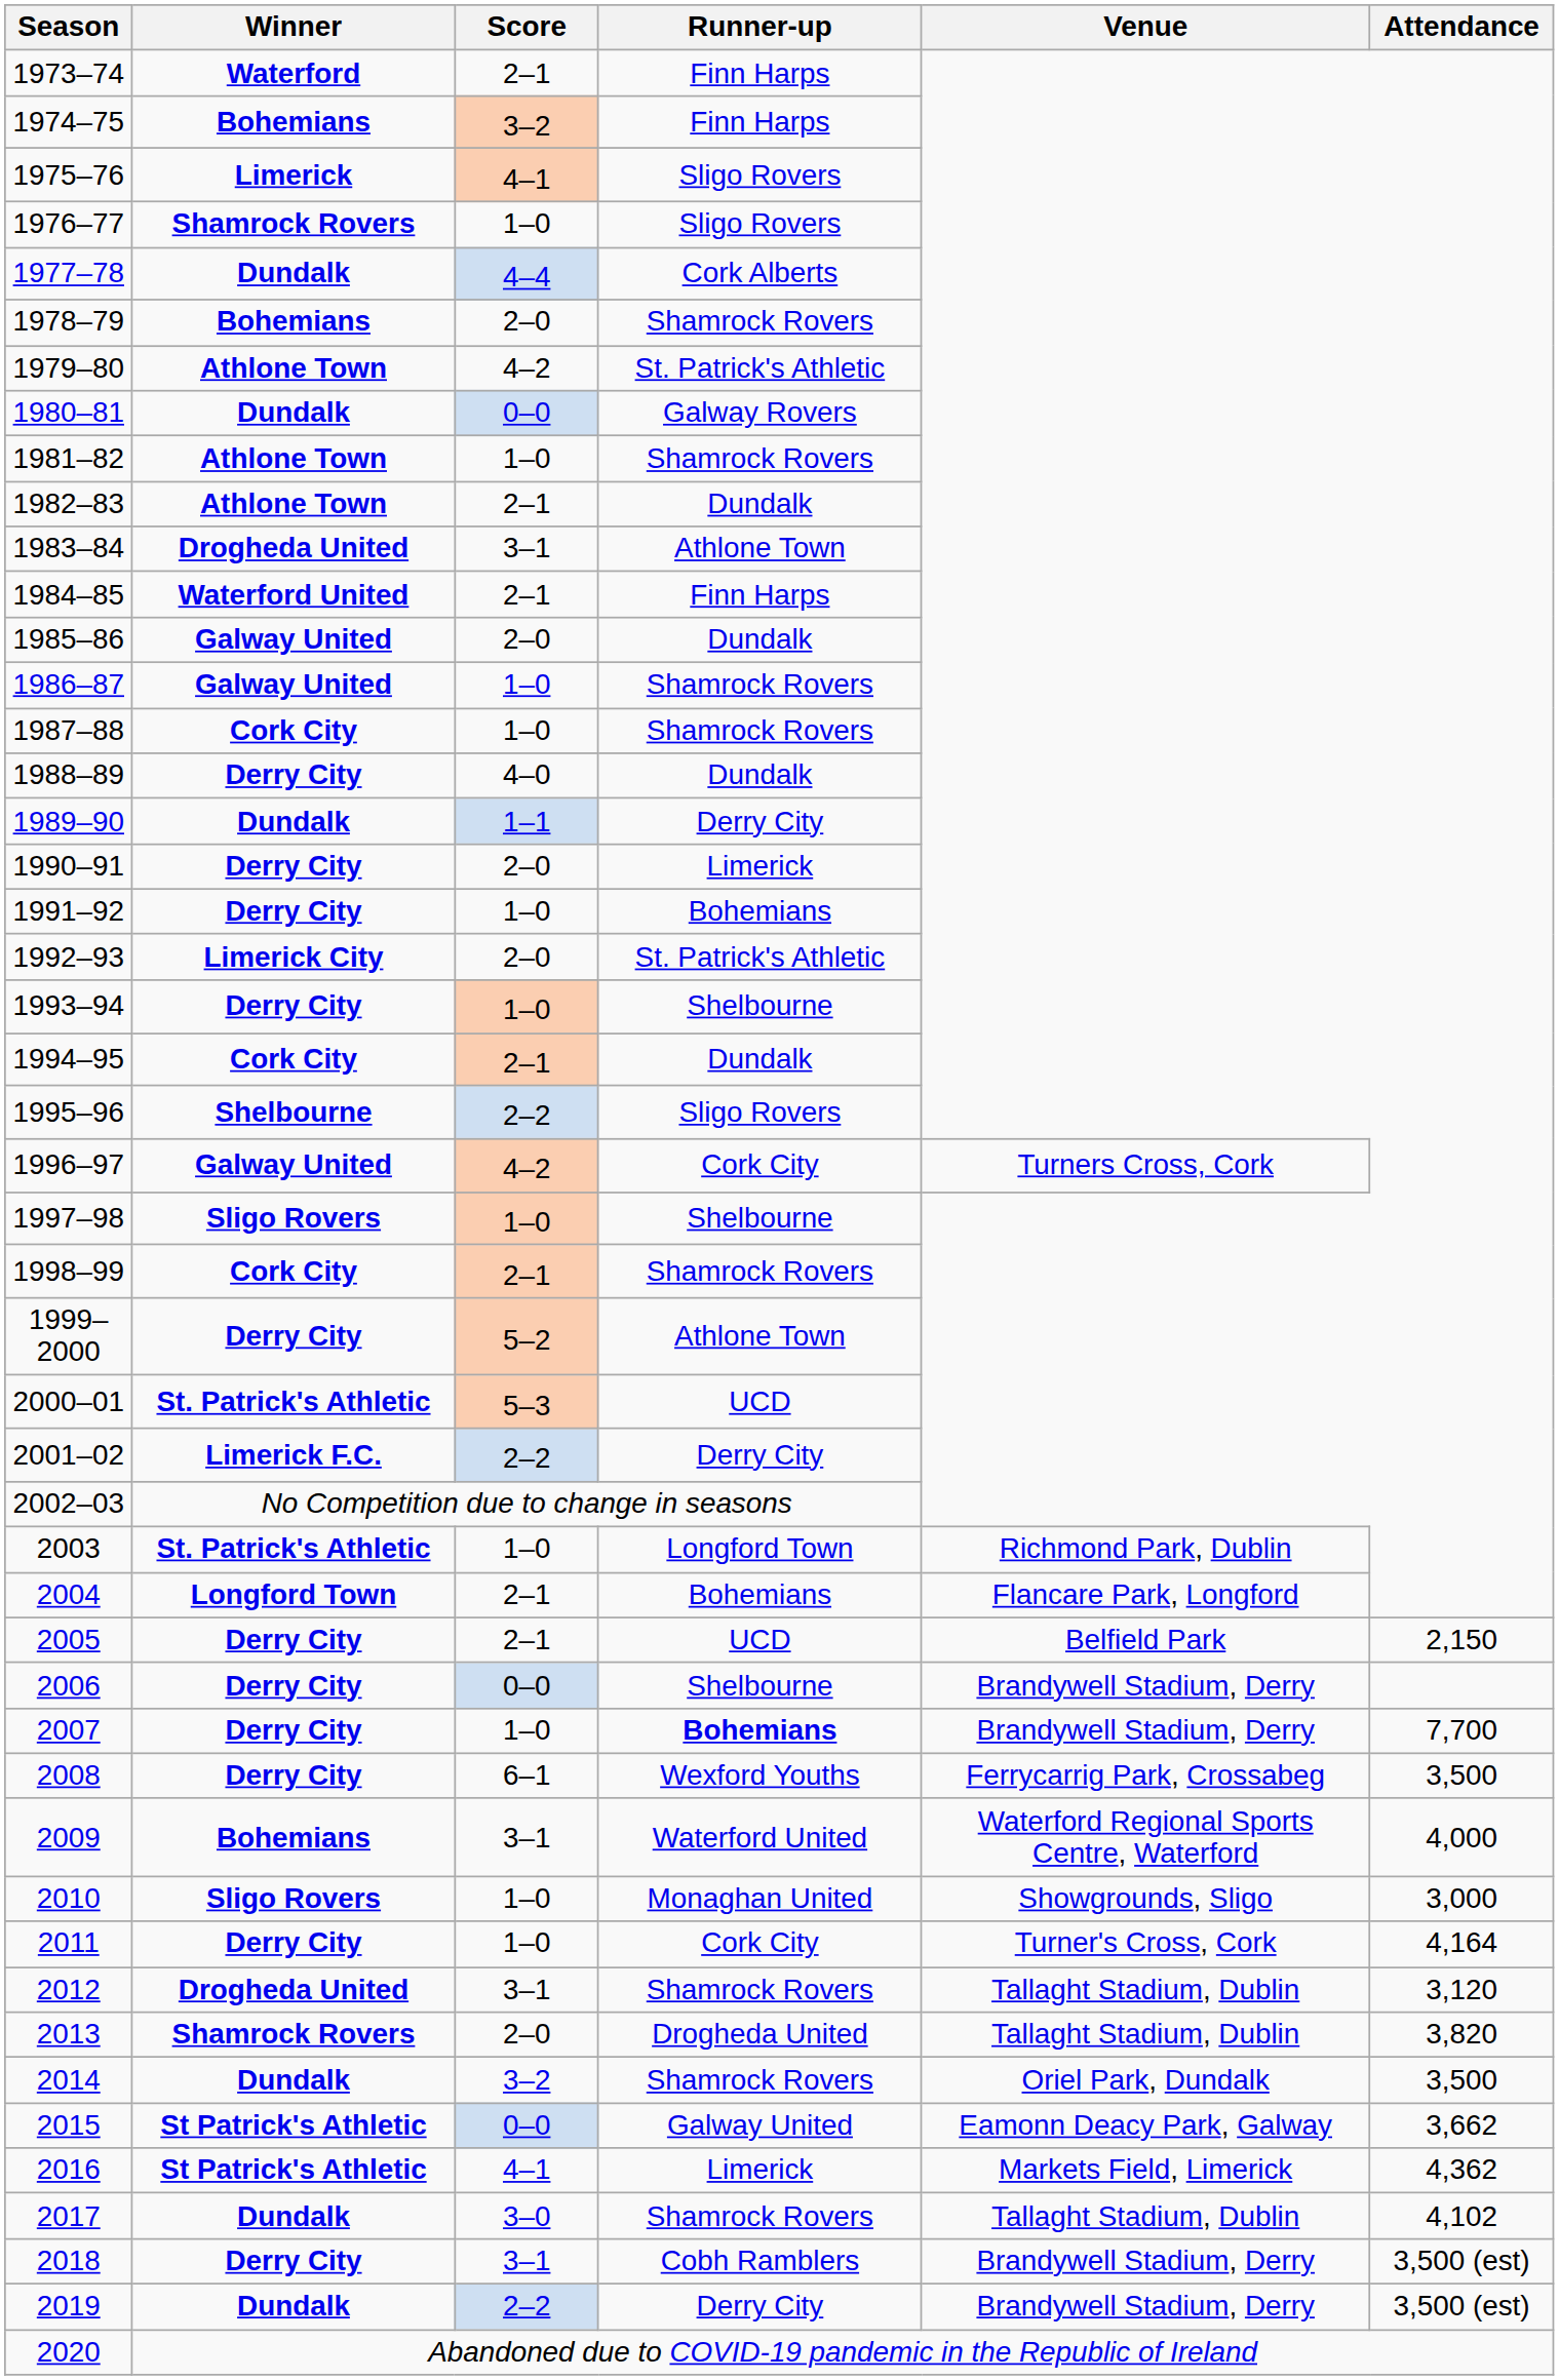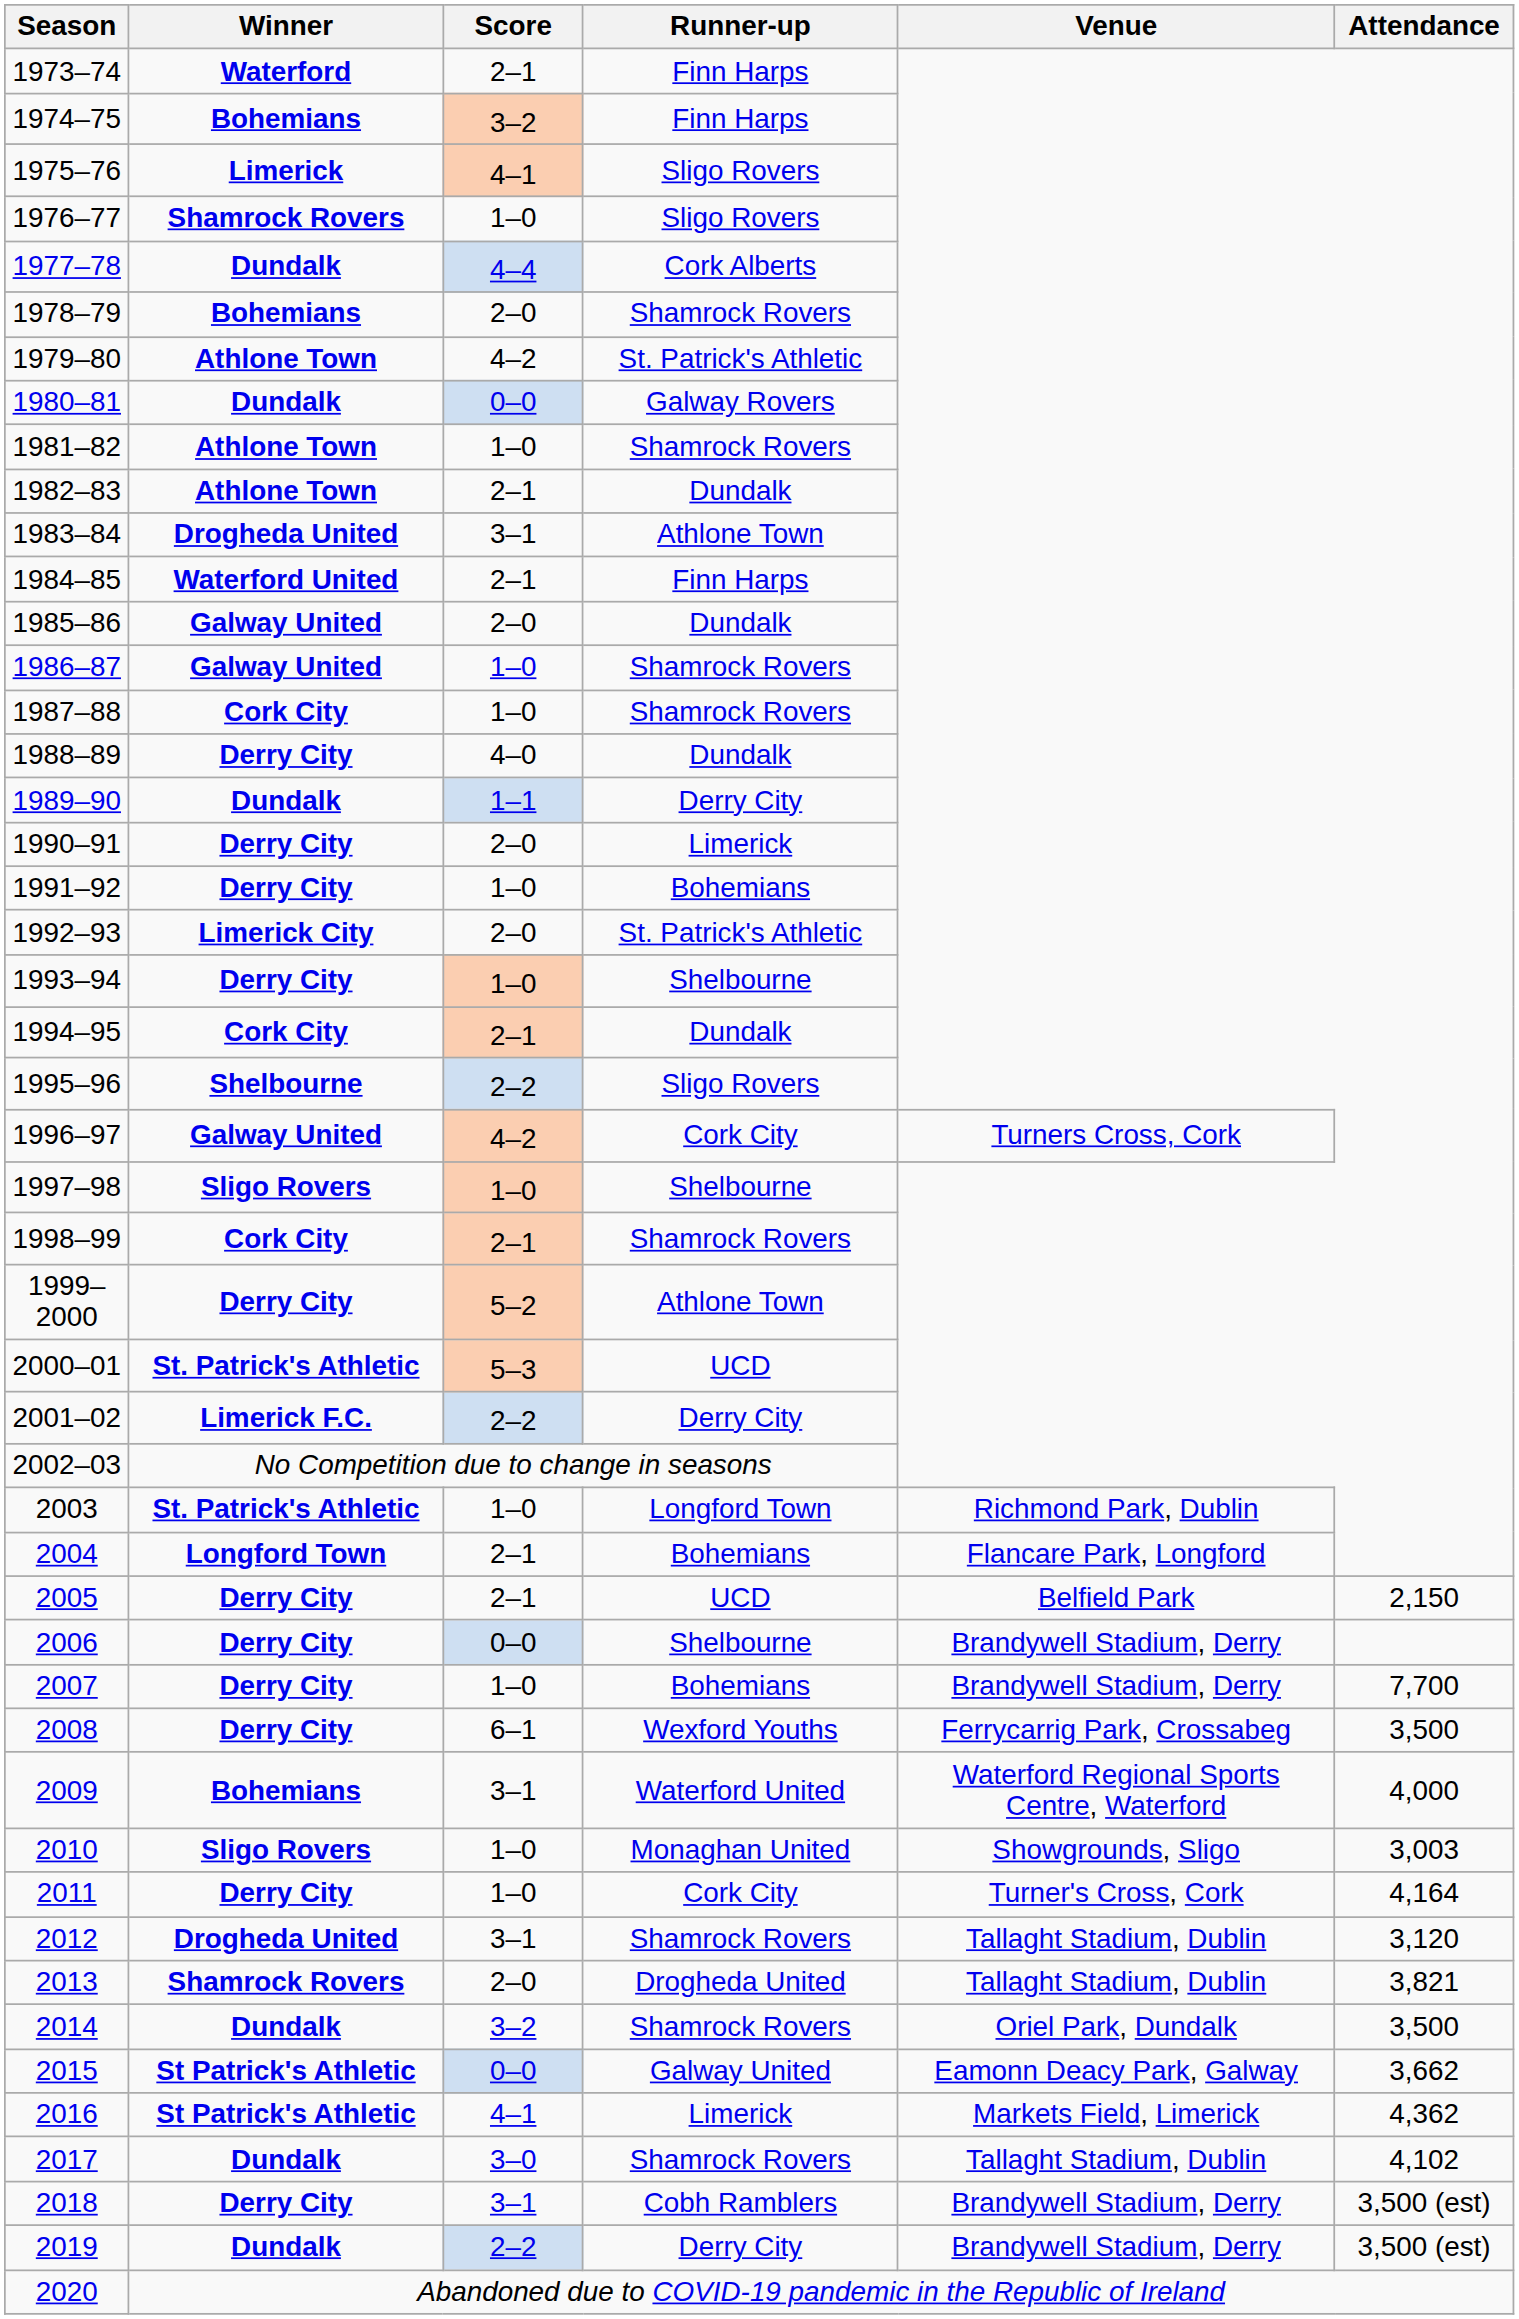 <table class="wikitable">
 <tr align=center style="background:#efefef;">
 <th width=5%>Season</th>
 <th width=18%>Winner</th>
 <th width=8%>Score</th>
 <th width=18%>Runner-up</th>
 <th width=25%>Venue</th>
 <th width=6%>Attendance</th>
 </tr>
 <tr align=center>
 <td>1973–74</td>
 <td><strong><a href='#'>Waterford</a></strong></td>
 <td>2–1</td>
 <td><a href='#'>Finn Harps</a></td>
 </tr>
 <tr align=center>
 <td>1974–75</td>
 <td><strong><a href='#'>Bohemians</a></strong></td>
 <td bgcolor="#FBCEB1" align=center>3–2 <sup></sup></td>
 <td><a href='#'>Finn Harps</a></td>
 </tr>
 <tr align=center>
 <td>1975–76</td>
 <td><strong><a href='#'>Limerick</a></strong></td>
 <td bgcolor="#FBCEB1" align=center>4–1 <sup></sup></td>
 <td><a href='#'>Sligo Rovers</a></td>
 </tr>
 <tr align=center>
 <td>1976–77</td>
 <td><strong><a href='#'>Shamrock Rovers</a></strong></td>
 <td>1–0</td>
 <td><a href='#'>Sligo Rovers</a></td>
 </tr>
 <tr align=center>
 <td><a href='#'>1977–78</a></td>
 <td><strong><a href='#'>Dundalk</a></strong></td>
 <td bgcolor="#CEDFF2" align=center><a href='#'>4–4</a> <sup></sup></td>
 <td><a href='#'>Cork Alberts</a></td>
 </tr>
 <tr align=center>
 <td>1978–79</td>
 <td><strong><a href='#'>Bohemians</a></strong></td>
 <td>2–0</td>
 <td><a href='#'>Shamrock Rovers</a></td>
 </tr>
 <tr align=center>
 <td>1979–80</td>
 <td><strong><a href='#'>Athlone Town</a></strong></td>
 <td>4–2</td>
 <td><a href='#'>St. Patrick's Athletic</a></td>
 </tr>
 <tr align=center>
 <td><a href='#'>1980–81</a></td>
 <td><strong><a href='#'>Dundalk</a></strong></td>
 <td bgcolor="#CEDFF2" align=center><a href='#'>0–0</a></td>
 <td><a href='#'>Galway Rovers</a></td>
 </tr>
 <tr align=center>
 <td>1981–82</td>
 <td><strong><a href='#'>Athlone Town</a></strong></td>
 <td>1–0</td>
 <td><a href='#'>Shamrock Rovers</a></td>
 </tr>
 <tr align=center>
 <td>1982–83</td>
 <td><strong><a href='#'>Athlone Town</a></strong></td>
 <td>2–1</td>
 <td><a href='#'>Dundalk</a></td>
 </tr>
 <tr align=center>
 <td>1983–84</td>
 <td><strong><a href='#'>Drogheda United</a></strong></td>
 <td>3–1</td>
 <td><a href='#'>Athlone Town</a></td>
 </tr>
 <tr align=center>
 <td>1984–85</td>
 <td><strong><a href='#'>Waterford United</a></strong></td>
 <td>2–1</td>
 <td><a href='#'>Finn Harps</a></td>
 </tr>
 <tr align=center>
 <td>1985–86</td>
 <td><strong><a href='#'>Galway United</a></strong></td>
 <td>2–0</td>
 <td><a href='#'>Dundalk</a></td>
 </tr>
 <tr align=center>
 <td><a href='#'>1986–87</a></td>
 <td><strong><a href='#'>Galway United</a></strong></td>
 <td><a href='#'>1–0</a></td>
 <td><a href='#'>Shamrock Rovers</a></td>
 </tr>
 <tr align=center>
 <td>1987–88</td>
 <td><strong><a href='#'>Cork City</a></strong></td>
 <td>1–0</td>
 <td><a href='#'>Shamrock Rovers</a></td>
 </tr>
 <tr align=center>
 <td>1988–89</td>
 <td><strong><a href='#'>Derry City</a></strong></td>
 <td>4–0</td>
 <td><a href='#'>Dundalk</a></td>
 </tr>
 <tr align=center>
 <td><a href='#'>1989–90</a></td>
 <td><strong><a href='#'>Dundalk</a></strong></td>
 <td bgcolor="#CEDFF2" align=center><a href='#'>1–1</a></td>
 <td><a href='#'>Derry City</a></td>
 </tr>
 <tr align=center>
 <td>1990–91</td>
 <td><strong><a href='#'>Derry City</a></strong></td>
 <td>2–0</td>
 <td><a href='#'>Limerick</a></td>
 </tr>
 <tr align=center>
 <td>1991–92</td>
 <td><strong><a href='#'>Derry City</a></strong></td>
 <td>1–0</td>
 <td><a href='#'>Bohemians</a></td>
 </tr>
 <tr align=center>
 <td>1992–93</td>
 <td><strong><a href='#'>Limerick City</a></strong></td>
 <td>2–0</td>
 <td><a href='#'>St. Patrick's Athletic</a></td>
 </tr>
 <tr align=center>
 <td>1993–94</td>
 <td><strong><a href='#'>Derry City</a></strong></td>
 <td bgcolor="#FBCEB1" align=center>1–0 <sup></sup></td>
 <td><a href='#'>Shelbourne</a></td>
 </tr>
 <tr align=center>
 <td>1994–95</td>
 <td><strong><a href='#'>Cork City</a></strong></td>
 <td bgcolor="#FBCEB1" align=center>2–1 <sup></sup></td>
 <td><a href='#'>Dundalk</a></td>
 </tr>
 <tr align=center>
 <td>1995–96</td>
 <td><strong><a href='#'>Shelbourne</a></strong></td>
 <td bgcolor="#CEDFF2" align=center>2–2 <sup></sup></td>
 <td><a href='#'>Sligo Rovers</a></td>
 </tr>
 <tr align=center>
 <td>1996–97</td>
 <td><strong><a href='#'>Galway United</a></strong></td>
 <td bgcolor="#FBCEB1" align=center>4–2 <sup></sup></td>
 <td><a href='#'>Cork City</a></td>
 <td><a href='#'>Turners Cross, Cork</a></td>
 </tr>
 <tr align=center>
 <td>1997–98</td>
 <td><strong><a href='#'>Sligo Rovers</a></strong></td>
 <td bgcolor="#FBCEB1" align=center>1–0 <sup></sup></td>
 <td><a href='#'>Shelbourne</a></td>
 </tr>
 <tr align=center>
 <td>1998–99</td>
 <td><strong><a href='#'>Cork City</a></strong></td>
 <td bgcolor="#FBCEB1" align=center>2–1 <sup></sup></td>
 <td><a href='#'>Shamrock Rovers</a></td>
 </tr>
 <tr align=center>
 <td>1999–2000</td>
 <td><strong><a href='#'>Derry City</a></strong></td>
 <td bgcolor="#FBCEB1" align=center>5–2 <sup></sup></td>
 <td><a href='#'>Athlone Town</a></td>
 </tr>
 <tr align=center>
 <td>2000–01</td>
 <td><strong><a href='#'>St. Patrick's Athletic</a></strong></td>
 <td bgcolor="#FBCEB1" align=center>5–3 <sup></sup></td>
 <td><a href='#'>UCD</a></td>
 </tr>
 <tr align=center>
 <td>2001–02</td>
 <td><strong><a href='#'>Limerick F.C.</a></strong></td>
 <td bgcolor="#CEDFF2" align=center>2–2 <sup></sup></td>
 <td><a href='#'>Derry City</a></td>
 </tr>
 <tr align=center>
 <td>2002–03</td>
 <td colspan=3><em>No Competition due to change in seasons</em></td>
 </tr>
 <tr align=center>
 <td>2003</td>
 <td><strong><a href='#'>St. Patrick's Athletic</a></strong></td>
 <td>1–0</td>
 <td><a href='#'>Longford Town</a></td>
 <td><a href='#'>Richmond Park</a>, <a href='#'>Dublin</a></td>
 </tr>
 <tr align=center>
 <td><a href='#'>2004</a></td>
 <td><strong><a href='#'>Longford Town</a></strong></td>
 <td>2–1</td>
 <td><a href='#'>Bohemians</a></td>
 <td><a href='#'>Flancare Park</a>, <a href='#'>Longford</a></td>
 </tr>
 <tr align=center>
 <td><a href='#'>2005</a></td>
 <td><strong><a href='#'>Derry City</a></strong></td>
 <td>2–1</td>
 <td><a href='#'>UCD</a></td>
 <td><a href='#'>Belfield Park</a></td>
 <td>2,150</td>
 </tr>
 <tr align=center>
 <td><a href='#'>2006</a></td>
 <td><strong><a href='#'>Derry City</a></strong></td>
 <td bgcolor="#CEDFF2" align=center>0–0</td>
 <td><a href='#'>Shelbourne</a></td>
 <td><a href='#'>Brandywell Stadium</a>, <a href='#'>Derry</a></td>
 <td></td>
 </tr>
 <tr align=center>
 <td><a href='#'>2007</a></td>
 <td><strong><a href='#'>Derry City</a></strong></td>
 <td>1–0</td>
-<td><strong><a href='#'>Bohemians</a></strong></td>
+<td><a href='#'>Bohemians</a></td>
 <td><a href='#'>Brandywell Stadium</a>, <a href='#'>Derry</a></td>
 <td>7,700</td>
 </tr>
 <tr align=center>
 <td><a href='#'>2008</a></td>
 <td><strong><a href='#'>Derry City</a></strong></td>
 <td>6–1</td>
 <td><a href='#'>Wexford Youths</a></td>
 <td><a href='#'>Ferrycarrig Park</a>, <a href='#'>Crossabeg</a></td>
 <td>3,500</td>
 </tr>
 <tr align=center>
 <td><a href='#'>2009</a></td>
 <td><strong><a href='#'>Bohemians</a></strong></td>
 <td>3–1</td>
 <td><a href='#'>Waterford United</a></td>
 <td><a href='#'>Waterford Regional Sports Centre</a>, <a href='#'>Waterford</a></td>
 <td>4,000</td>
 </tr>
 <tr align=center>
 <td><a href='#'>2010</a></td>
 <td><strong><a href='#'>Sligo Rovers</a></strong></td>
 <td>1–0</td>
 <td><a href='#'>Monaghan United</a></td>
 <td><a href='#'>Showgrounds</a>, <a href='#'>Sligo</a></td>
-<td>3,000</td>
+<td>3,003</td>
 </tr>
 <tr align=center>
 <td><a href='#'>2011</a></td>
 <td><strong><a href='#'>Derry City</a></strong></td>
 <td>1–0</td>
 <td><a href='#'>Cork City</a></td>
 <td><a href='#'>Turner's Cross</a>, <a href='#'>Cork</a></td>
 <td>4,164</td>
 </tr>
 <tr align=center>
 <td><a href='#'>2012</a></td>
 <td><strong><a href='#'>Drogheda United</a></strong></td>
 <td>3–1</td>
 <td><a href='#'>Shamrock Rovers</a></td>
 <td><a href='#'>Tallaght Stadium</a>, <a href='#'>Dublin</a></td>
 <td>3,120</td>
 </tr>
 <tr align=center>
 <td><a href='#'>2013</a></td>
 <td><strong><a href='#'>Shamrock Rovers</a></strong></td>
 <td>2–0</td>
 <td><a href='#'>Drogheda United</a></td>
 <td><a href='#'>Tallaght Stadium</a>, <a href='#'>Dublin</a></td>
-<td>3,820</td>
+<td>3,821</td>
 </tr>
 <tr align=center>
 <td><a href='#'>2014</a></td>
 <td><strong><a href='#'>Dundalk</a></strong></td>
 <td><a href='#'>3–2</a></td>
 <td><a href='#'>Shamrock Rovers</a></td>
 <td><a href='#'>Oriel Park</a>, <a href='#'>Dundalk</a></td>
 <td>3,500</td>
 </tr>
 <tr align=center>
 <td><a href='#'>2015</a></td>
 <td><strong><a href='#'>St Patrick's Athletic</a></strong></td>
 <td bgcolor="#CEDFF2" align=center><a href='#'>0–0</a></td>
 <td><a href='#'>Galway United</a></td>
 <td><a href='#'>Eamonn Deacy Park</a>, <a href='#'>Galway</a></td>
 <td>3,662</td>
 </tr>
 <tr align=center>
 <td><a href='#'>2016</a></td>
 <td><strong><a href='#'>St Patrick's Athletic</a></strong></td>
 <td><a href='#'>4–1</a></td>
 <td><a href='#'>Limerick</a></td>
 <td><a href='#'>Markets Field</a>, <a href='#'>Limerick</a></td>
 <td>4,362</td>
 </tr>
 <tr align=center>
 <td><a href='#'>2017</a></td>
 <td><strong><a href='#'>Dundalk</a></strong></td>
 <td><a href='#'>3–0</a></td>
 <td><a href='#'>Shamrock Rovers</a></td>
 <td><a href='#'>Tallaght Stadium</a>, <a href='#'>Dublin</a></td>
 <td>4,102</td>
 </tr>
 <tr align=center>
 <td><a href='#'>2018</a></td>
 <td><strong><a href='#'>Derry City</a></strong></td>
 <td><a href='#'>3–1</a></td>
 <td><a href='#'>Cobh Ramblers</a></td>
 <td><a href='#'>Brandywell Stadium</a>, <a href='#'>Derry</a></td>
 <td>3,500 (est)</td>
 </tr>
 <tr align=center>
 <td><a href='#'>2019</a></td>
 <td><strong><a href='#'>Dundalk</a></strong></td>
 <td bgcolor="#CEDFF2" align=center><a href='#'>2–2</a></td>
 <td><a href='#'>Derry City</a></td>
 <td><a href='#'>Brandywell Stadium</a>, <a href='#'>Derry</a></td>
 <td>3,500 (est)</td>
 </tr>
 <tr align=center>
 <td><a href='#'>2020</a></td>
 <td colspan=5><em>Abandoned due to <a href='#'>COVID-19 pandemic in the Republic of Ireland</a></em></td>
 </tr>
 </table>
